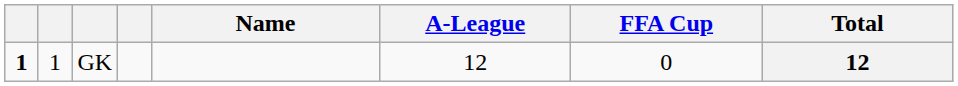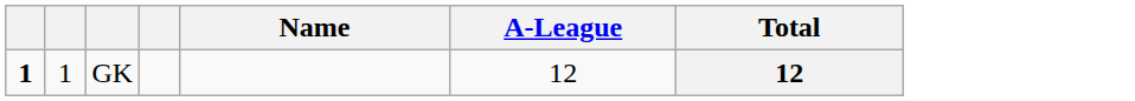 <table class="wikitable" style="text-align:center">
 <tr>
 <th width=15></th>
 <th width=15></th>
 <th width=15></th>
 <th width=15></th>
 <th width=145>Name</th>
 <th width=120><a href='#'>A-League</a></th>
-<th width=120><a href='#'>FFA Cup</a></th>
 <th width=120>Total</th>
 </tr>
 <tr>
 <td><strong>1</strong></td>
 <td>1</td>
 <td>GK</td>
 <td></td>
 <td align="left"></td>
 <td>12</td>
-<td>0</td>
 <th>12</th>
 </tr>
 </table>
